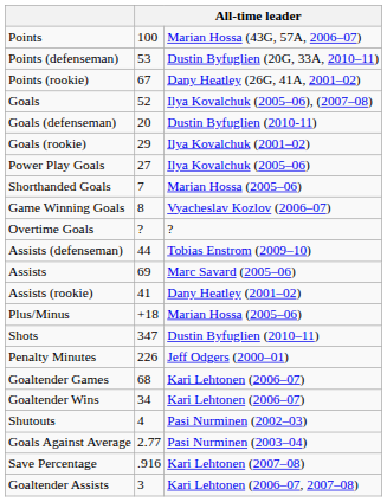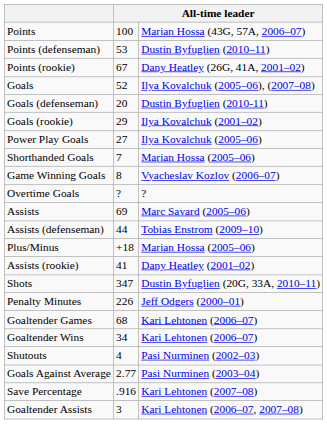 <table class="wikitable">
 <tr>
 <th></th>
 <th colspan="2">All-time leader</th>
 </tr>
 <tr>
 <td>Points</td>
 <td>100</td>
 <td><a href='#'>Marian Hossa</a> (43G, 57A, <a href='#'>2006–07</a>)</td>
 </tr>
 <tr>
 <td>Points (defenseman)</td>
 <td>53</td>
-<td><a href='#'>Dustin Byfuglien</a> (20G, 33A, <a href='#'>2010–11</a>)</td>
+<td><a href='#'>Dustin Byfuglien</a> (<a href='#'>2010–11</a>)</td>
 </tr>
 <tr>
 <td>Points (rookie)</td>
 <td>67</td>
 <td><a href='#'>Dany Heatley</a> (26G, 41A, <a href='#'>2001–02</a>)</td>
 </tr>
 <tr>
 <td>Goals</td>
 <td>52</td>
 <td><a href='#'>Ilya Kovalchuk</a> (<a href='#'>2005–06</a>), (<a href='#'>2007–08</a>)</td>
 </tr>
 <tr>
 <td>Goals (defenseman)</td>
 <td>20</td>
 <td><a href='#'>Dustin Byfuglien</a> (<a href='#'>2010-11</a>)</td>
 </tr>
 <tr>
 <td>Goals (rookie)</td>
 <td>29</td>
 <td><a href='#'>Ilya Kovalchuk</a> (<a href='#'>2001–02</a>)</td>
 </tr>
 <tr>
 <td>Power Play Goals</td>
 <td>27</td>
 <td><a href='#'>Ilya Kovalchuk</a> (<a href='#'>2005–06</a>)</td>
 </tr>
 <tr>
 <td>Shorthanded Goals</td>
 <td>7</td>
 <td><a href='#'>Marian Hossa</a> (<a href='#'>2005–06</a>)</td>
 </tr>
 <tr>
 <td>Game Winning Goals</td>
 <td>8</td>
 <td><a href='#'>Vyacheslav Kozlov</a> (<a href='#'>2006–07</a>)</td>
 </tr>
 <tr>
 <td>Overtime Goals</td>
 <td>?</td>
 <td>?</td>
 </tr>
 <tr>
+<td>Assists</td>
+<td>69</td>
+<td><a href='#'>Marc Savard</a> (<a href='#'>2005–06</a>)</td>
+</tr>
+<tr>
 <td>Assists (defenseman)</td>
 <td>44</td>
 <td><a href='#'>Tobias Enstrom</a> (<a href='#'>2009–10</a>)</td>
 </tr>
 <tr>
-<td>Assists</td>
-<td>69</td>
-<td><a href='#'>Marc Savard</a> (<a href='#'>2005–06</a>)</td>
+<td>Plus/Minus</td>
+<td>+18</td>
+<td><a href='#'>Marian Hossa</a> (<a href='#'>2005–06</a>)</td>
 </tr>
 <tr>
 <td>Assists (rookie)</td>
 <td>41</td>
 <td><a href='#'>Dany Heatley</a> (<a href='#'>2001–02</a>)</td>
 </tr>
 <tr>
-<td>Plus/Minus</td>
-<td>+18</td>
-<td><a href='#'>Marian Hossa</a> (<a href='#'>2005–06</a>)</td>
-</tr>
-<tr>
 <td>Shots</td>
 <td>347</td>
-<td><a href='#'>Dustin Byfuglien</a> (<a href='#'>2010–11</a>)</td>
+<td><a href='#'>Dustin Byfuglien</a> (20G, 33A, <a href='#'>2010–11</a>)</td>
 </tr>
 <tr>
 <td>Penalty Minutes</td>
 <td>226</td>
 <td><a href='#'>Jeff Odgers</a> (<a href='#'>2000–01</a>)</td>
 </tr>
 <tr>
 <td>Goaltender Games</td>
 <td>68</td>
 <td><a href='#'>Kari Lehtonen</a> (<a href='#'>2006–07</a>)</td>
 </tr>
 <tr>
 <td>Goaltender Wins</td>
 <td>34</td>
 <td><a href='#'>Kari Lehtonen</a> (<a href='#'>2006–07</a>)</td>
 </tr>
 <tr>
 <td>Shutouts</td>
 <td>4</td>
 <td><a href='#'>Pasi Nurminen</a> (<a href='#'>2002–03</a>)</td>
 </tr>
 <tr>
 <td>Goals Against Average</td>
 <td>2.77</td>
 <td><a href='#'>Pasi Nurminen</a> (<a href='#'>2003–04</a>)</td>
 </tr>
 <tr>
 <td>Save Percentage</td>
 <td>.916</td>
 <td><a href='#'>Kari Lehtonen</a> (<a href='#'>2007–08</a>)</td>
 </tr>
 <tr>
 <td>Goaltender Assists</td>
 <td>3</td>
 <td><a href='#'>Kari Lehtonen</a> (<a href='#'>2006–07</a>, <a href='#'>2007–08</a>)</td>
 </tr>
 </table>
